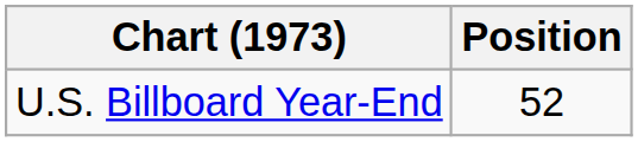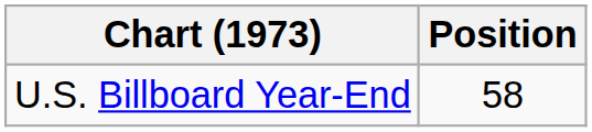 <table class="wikitable" style="text-align:center;">
 <tr>
 <th>Chart (1973)</th>
 <th>Position</th>
 </tr>
 <tr>
 <td align="left">U.S. <a href='#'>Billboard Year-End</a></td>
-<td>52</td>
+<td>58</td>
 </tr>
 </table>
